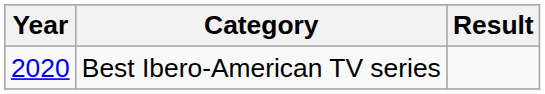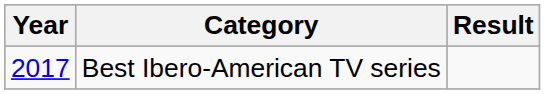 <table class="wikitable">
 <tr>
 <th>Year</th>
 <th>Category</th>
 <th>Result</th>
 </tr>
 <tr>
-<td><a href='#'>2020</a></td>
+<td><a href='#'>2017</a></td>
 <td>Best Ibero-American TV series</td>
 <td></td>
 </tr>
 </table>
